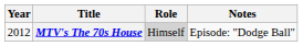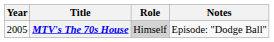 <table class="wikitable sortable plainrowheaders">
 <tr>
 <th scope="col">Year</th>
 <th scope="col">Title</th>
 <th scope="col">Role</th>
 <th scope="col" class="unsortable">Notes</th>
 </tr>
 <tr>
-<td align="center">2012</td>
+<td align="center">2005</td>
 <th scope="row"><em><a href='#'>MTV's The 70s House</a></em></th>
 <td style="background: lightgrey;">Himself</td>
 <td>Episode: "Dodge Ball"</td>
 </tr>
 </table>
